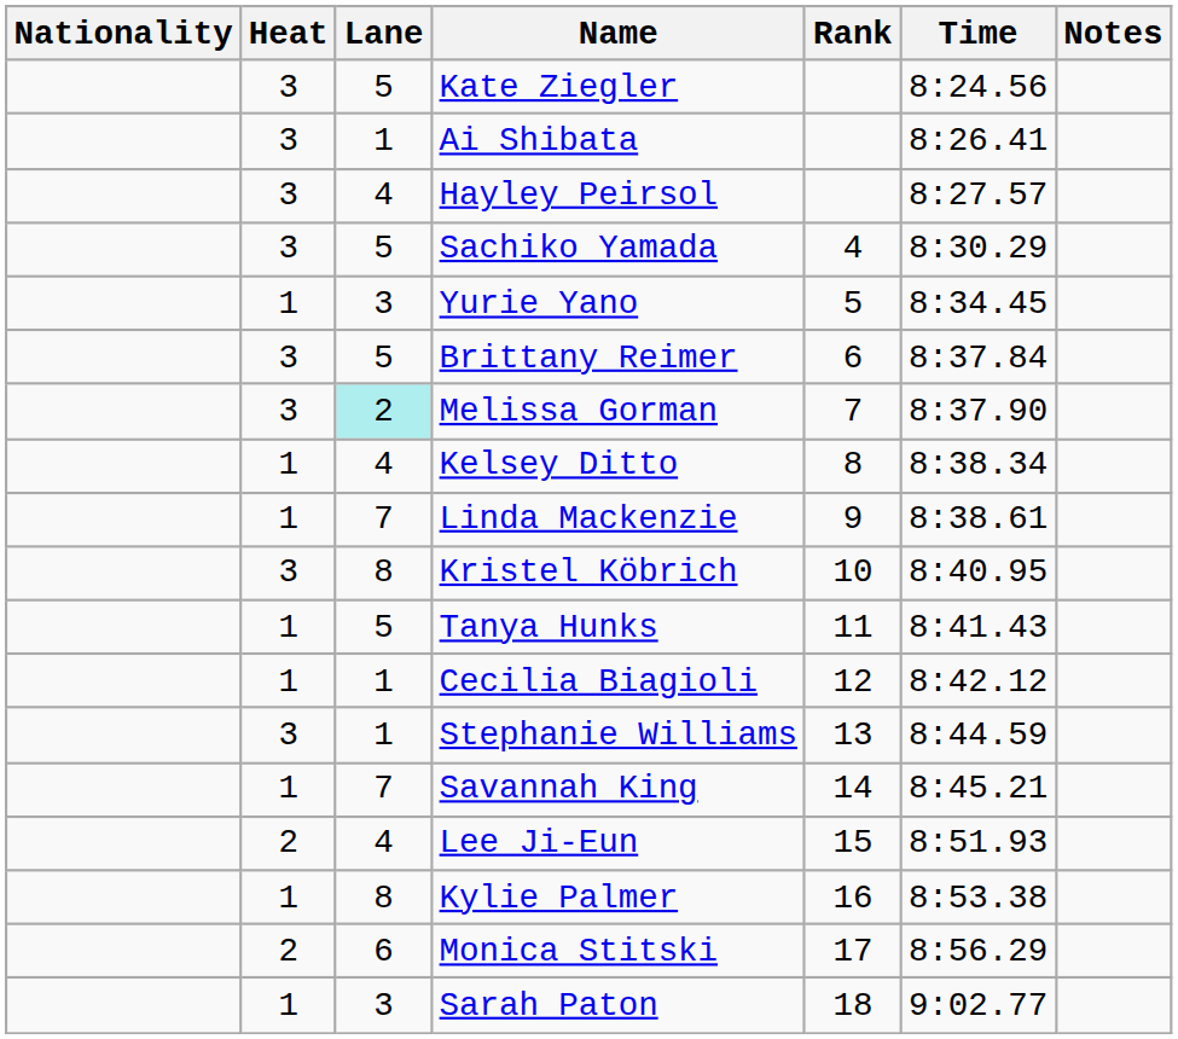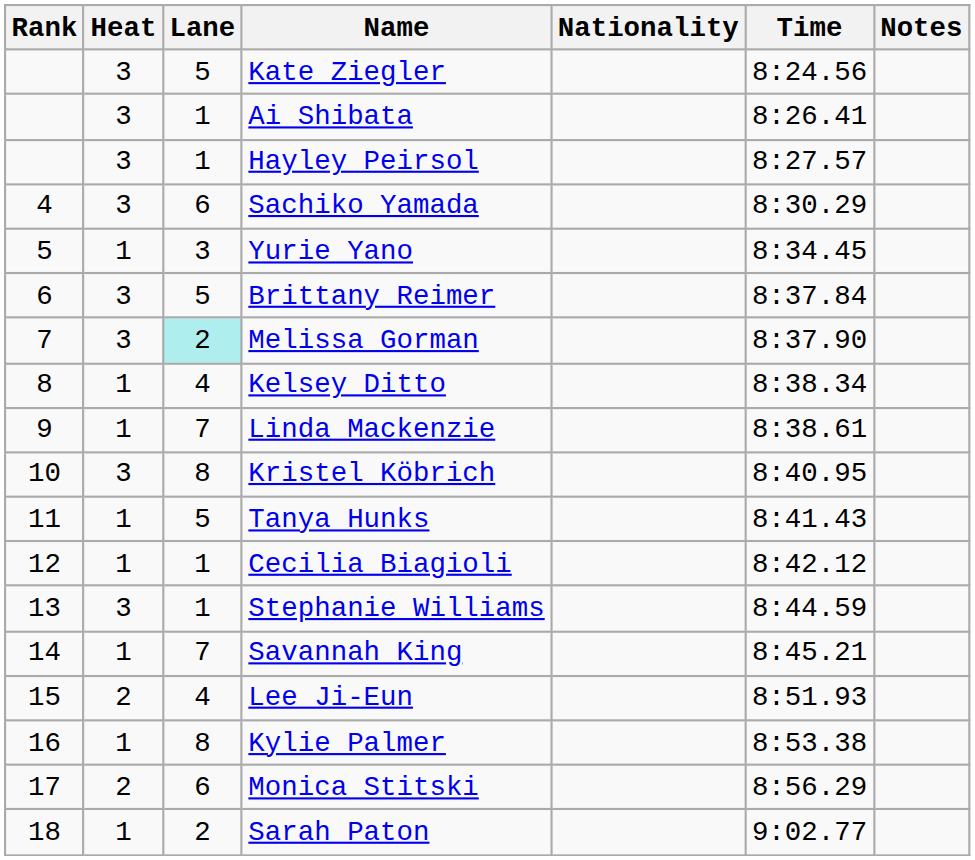 <table class="wikitable sortable" style="text-align:center">
 <tr>
-<th>Nationality</th>
+<th>Rank</th>
 <th>Heat</th>
 <th>Lane</th>
 <th>Name</th>
-<th>Rank</th>
+<th>Nationality</th>
 <th>Time</th>
 <th>Notes</th>
 </tr>
 <tr>
-<td align=left></td>
+<td></td>
 <td>3</td>
 <td>5</td>
 <td align=left><a href='#'>Kate Ziegler</a></td>
-<td></td>
+<td align=left></td>
 <td>8:24.56</td>
 <td></td>
 </tr>
 <tr>
-<td align=left></td>
+<td></td>
 <td>3</td>
 <td>1</td>
 <td align=left><a href='#'>Ai Shibata</a></td>
-<td></td>
+<td align=left></td>
 <td>8:26.41</td>
 <td></td>
 </tr>
 <tr>
+<td></td>
+<td>3</td>
+<td>1</td>
+<td align=left><a href='#'>Hayley Peirsol</a></td>
 <td align=left></td>
-<td>3</td>
-<td>4</td>
-<td align=left><a href='#'>Hayley Peirsol</a></td>
-<td></td>
 <td>8:27.57</td>
 <td></td>
 </tr>
 <tr>
+<td>4</td>
+<td>3</td>
+<td>6</td>
+<td align=left><a href='#'>Sachiko Yamada</a></td>
 <td align=left></td>
-<td>3</td>
-<td>5</td>
-<td align=left><a href='#'>Sachiko Yamada</a></td>
-<td>4</td>
 <td>8:30.29</td>
 <td></td>
 </tr>
 <tr>
-<td align=left></td>
+<td>5</td>
 <td>1</td>
 <td>3</td>
 <td align=left><a href='#'>Yurie Yano</a></td>
-<td>5</td>
+<td align=left></td>
 <td>8:34.45</td>
 <td></td>
 </tr>
 <tr>
-<td align=left></td>
+<td>6</td>
 <td>3</td>
 <td>5</td>
 <td align=left><a href='#'>Brittany Reimer</a></td>
-<td>6</td>
+<td align=left></td>
 <td>8:37.84</td>
 <td></td>
 </tr>
 <tr>
-<td align=left></td>
+<td>7</td>
 <td>3</td>
 <td style="background: paleturquoise;">2</td>
 <td align=left><a href='#'>Melissa Gorman</a></td>
-<td>7</td>
+<td align=left></td>
 <td>8:37.90</td>
 <td></td>
 </tr>
 <tr>
-<td align=left></td>
+<td>8</td>
 <td>1</td>
 <td>4</td>
 <td align=left><a href='#'>Kelsey Ditto</a></td>
-<td>8</td>
+<td align=left></td>
 <td>8:38.34</td>
 <td></td>
 </tr>
 <tr>
-<td align=left></td>
+<td>9</td>
 <td>1</td>
 <td>7</td>
 <td align=left><a href='#'>Linda Mackenzie</a></td>
-<td>9</td>
+<td align=left></td>
 <td>8:38.61</td>
 <td></td>
 </tr>
 <tr>
-<td align=left></td>
+<td>10</td>
 <td>3</td>
 <td>8</td>
 <td align=left><a href='#'>Kristel Köbrich</a></td>
-<td>10</td>
+<td align=left></td>
 <td>8:40.95</td>
 <td></td>
 </tr>
 <tr>
-<td align=left></td>
+<td>11</td>
 <td>1</td>
 <td>5</td>
 <td align=left><a href='#'>Tanya Hunks</a></td>
-<td>11</td>
+<td align=left></td>
 <td>8:41.43</td>
 <td></td>
 </tr>
 <tr>
-<td align=left></td>
+<td>12</td>
 <td>1</td>
 <td>1</td>
 <td align=left><a href='#'>Cecilia Biagioli</a></td>
-<td>12</td>
+<td align=left></td>
 <td>8:42.12</td>
 <td></td>
 </tr>
 <tr>
-<td align=left></td>
+<td>13</td>
 <td>3</td>
 <td>1</td>
 <td align=left><a href='#'>Stephanie Williams</a></td>
-<td>13</td>
+<td align=left></td>
 <td>8:44.59</td>
 <td></td>
 </tr>
 <tr>
-<td align=left></td>
+<td>14</td>
 <td>1</td>
 <td>7</td>
 <td align=left><a href='#'>Savannah King</a></td>
-<td>14</td>
+<td align=left></td>
 <td>8:45.21</td>
 <td></td>
 </tr>
 <tr>
-<td align=left></td>
+<td>15</td>
 <td>2</td>
 <td>4</td>
 <td align=left><a href='#'>Lee Ji-Eun</a></td>
-<td>15</td>
+<td align=left></td>
 <td>8:51.93</td>
 <td></td>
 </tr>
 <tr>
-<td align=left></td>
+<td>16</td>
 <td>1</td>
 <td>8</td>
 <td align=left><a href='#'>Kylie Palmer</a></td>
-<td>16</td>
+<td align=left></td>
 <td>8:53.38</td>
 <td></td>
 </tr>
 <tr>
-<td align=left></td>
+<td>17</td>
 <td>2</td>
 <td>6</td>
 <td align=left><a href='#'>Monica Stitski</a></td>
-<td>17</td>
+<td align=left></td>
 <td>8:56.29</td>
 <td></td>
 </tr>
 <tr>
+<td>18</td>
+<td>1</td>
+<td>2</td>
+<td align=left><a href='#'>Sarah Paton</a></td>
 <td align=left></td>
-<td>1</td>
-<td>3</td>
-<td align=left><a href='#'>Sarah Paton</a></td>
-<td>18</td>
 <td>9:02.77</td>
 <td></td>
 </tr>
 </table>
